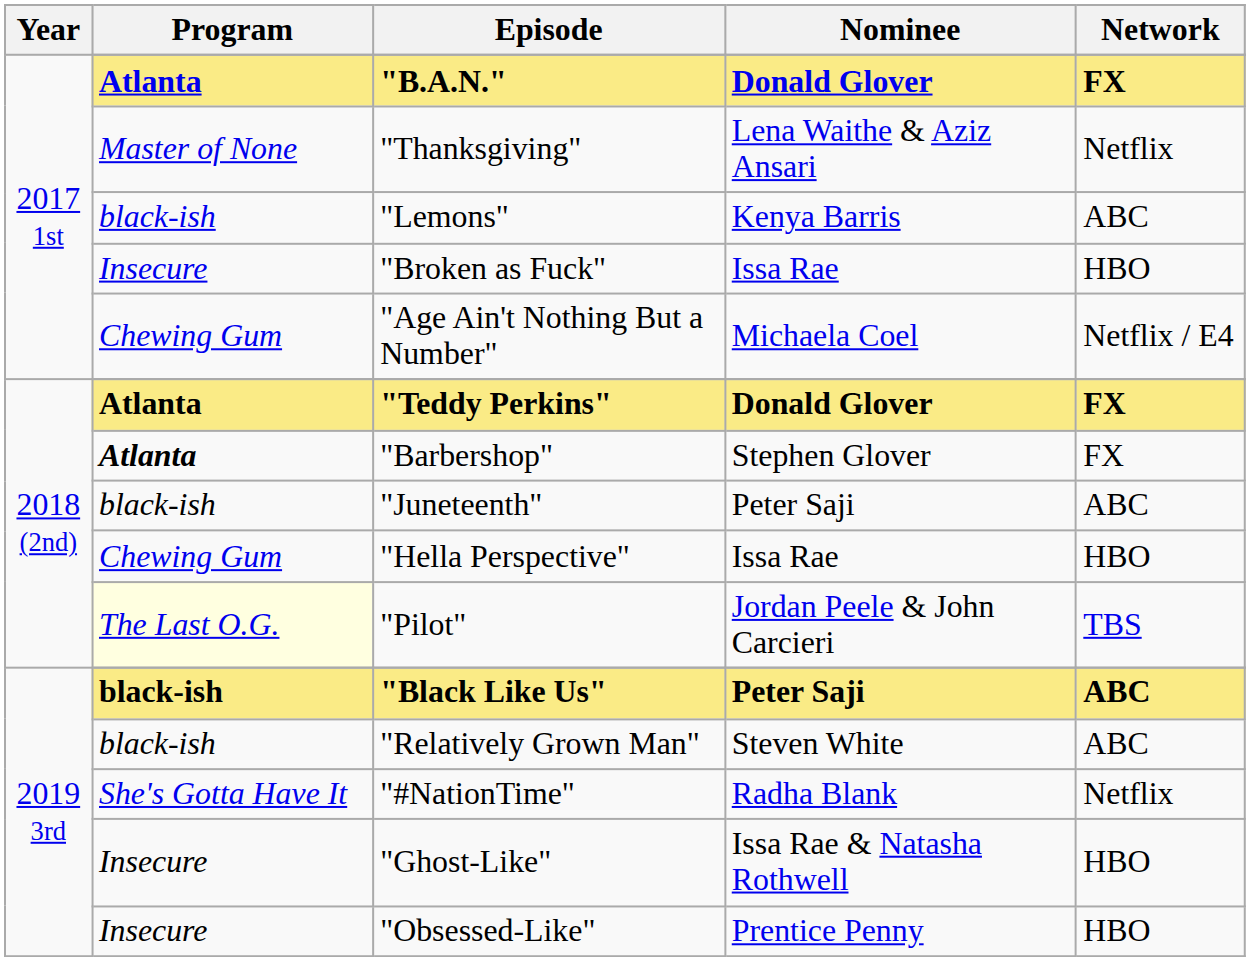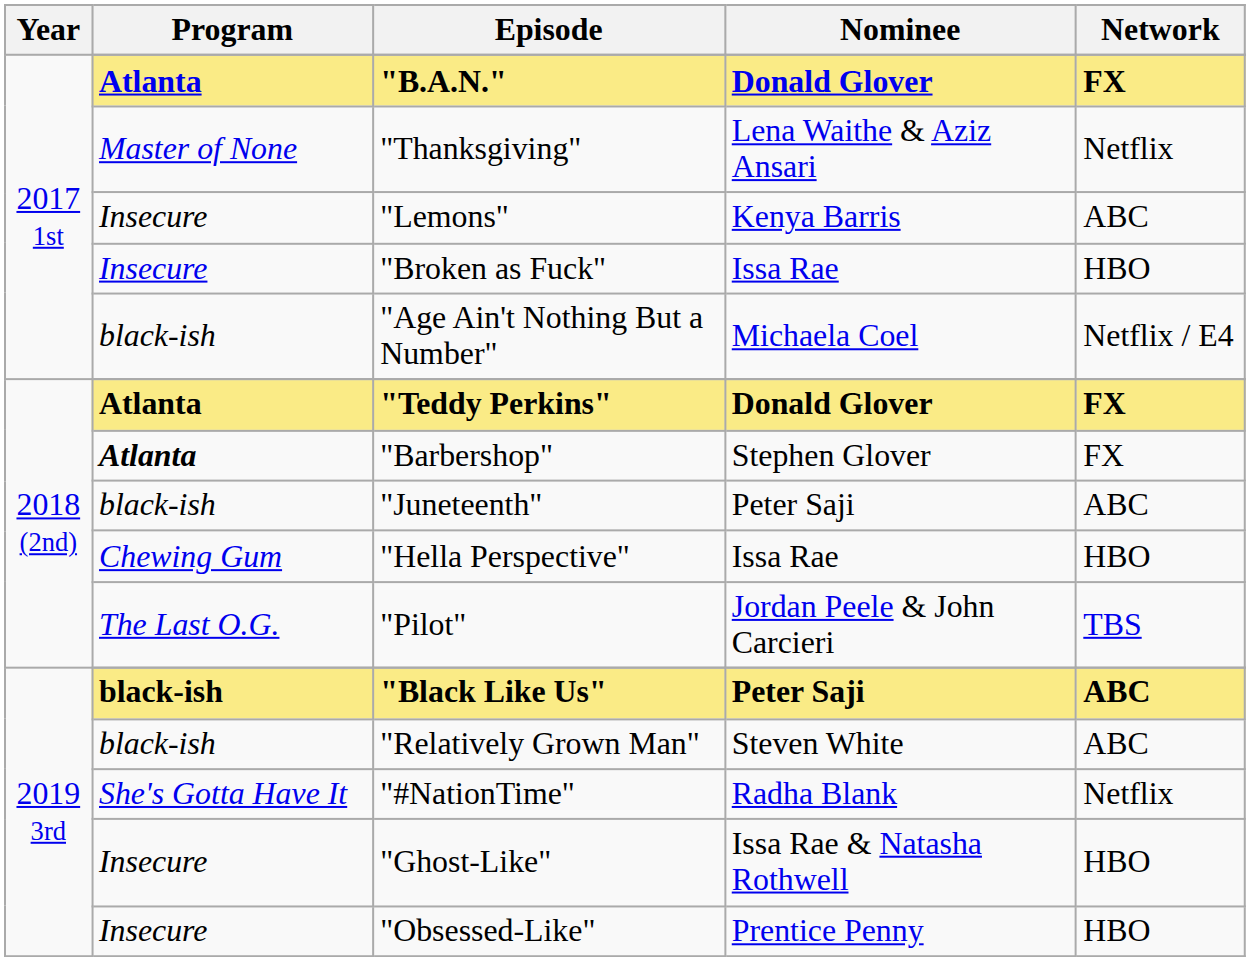 <table class="wikitable" style="width:100%">
 <tr bgcolor="#bebebe">
 <th width="5%">Year</th>
 <th width="20%">Program</th>
 <th width="25%">Episode</th>
 <th width="25%">Nominee</th>
 <th width="12%">Network</th>
 </tr>
 <tr>
 <td rowspan=6 style="text-align:center"><a href='#'>2017</a><br><small><a href='#'>1st</a></small><br></td>
 </tr>
 <tr style="background:#FAEB86">
 <td><strong><a href='#'>Atlanta</a></strong></td>
 <td><strong>"B.A.N."</strong></td>
 <td><strong><a href='#'>Donald Glover</a></strong></td>
 <td><strong>FX</strong></td>
 </tr>
 <tr>
 <td><em><a href='#'>Master of None</a></em></td>
 <td>"Thanksgiving"</td>
 <td><a href='#'>Lena Waithe</a> & <a href='#'>Aziz Ansari</a></td>
 <td>Netflix</td>
 </tr>
 <tr>
-<td><em><a href='#'>black-ish</a></em></td>
+<td><em>Insecure</em></td>
 <td>"Lemons"</td>
 <td><a href='#'>Kenya Barris</a></td>
 <td>ABC</td>
 </tr>
 <tr>
 <td><em><a href='#'>Insecure</a></em></td>
 <td>"Broken as Fuck"</td>
 <td><a href='#'>Issa Rae</a></td>
 <td>HBO</td>
 </tr>
 <tr>
-<td><em><a href='#'>Chewing Gum</a></em></td>
+<td><em>black-ish</em></td>
 <td>"Age Ain't Nothing But a Number"</td>
 <td><a href='#'>Michaela Coel</a></td>
 <td>Netflix / E4</td>
 </tr>
 <tr>
 <td rowspan=6 style="text-align:center"><a href='#'>2018</a><br><small><a href='#'>(2nd)</a></small><br></td>
 </tr>
 <tr style="background:#FAEB86">
 <td><strong>Atlanta</strong></td>
 <td><strong>"Teddy Perkins"</strong></td>
 <td><strong>Donald Glover</strong></td>
 <td><strong>FX</strong></td>
 </tr>
 <tr>
 <td><strong><em>Atlanta</em></strong></td>
 <td>"Barbershop"</td>
 <td>Stephen Glover</td>
 <td>FX</td>
 </tr>
 <tr>
 <td><em>black-ish</em></td>
 <td>"Juneteenth"</td>
 <td>Peter Saji</td>
 <td>ABC</td>
 </tr>
 <tr>
 <td><em><a href='#'>Chewing Gum</a></em></td>
 <td>"Hella Perspective"</td>
 <td>Issa Rae</td>
 <td>HBO</td>
 </tr>
 <tr>
-<td style="background: lightyellow;"><em><a href='#'>The Last O.G.</a></em></td>
+<td><em><a href='#'>The Last O.G.</a></em></td>
 <td>"Pilot"</td>
 <td><a href='#'>Jordan Peele</a> & John Carcieri</td>
 <td><a href='#'>TBS</a></td>
 </tr>
 <tr>
 <td rowspan=6 style="text-align:center"><a href='#'>2019</a><br><small><a href='#'>3rd</a></small><br></td>
 </tr>
 <tr style="background:#FAEB86">
 <td><strong>black-ish</strong></td>
 <td><strong>"Black Like Us"</strong></td>
 <td><strong>Peter Saji</strong></td>
 <td><strong>ABC</strong></td>
 </tr>
 <tr>
 <td><em>black-ish</em></td>
 <td>"Relatively Grown Man"</td>
 <td>Steven White</td>
 <td>ABC</td>
 </tr>
 <tr>
 <td><em><a href='#'>She's Gotta Have It</a></em></td>
 <td>"#NationTime"</td>
 <td><a href='#'>Radha Blank</a></td>
 <td>Netflix</td>
 </tr>
 <tr>
 <td><em>Insecure</em></td>
 <td>"Ghost-Like"</td>
 <td>Issa Rae & <a href='#'>Natasha Rothwell</a></td>
 <td>HBO</td>
 </tr>
 <tr>
 <td><em>Insecure</em></td>
 <td>"Obsessed-Like"</td>
 <td><a href='#'>Prentice Penny</a></td>
 <td>HBO</td>
 </tr>
 </table>
